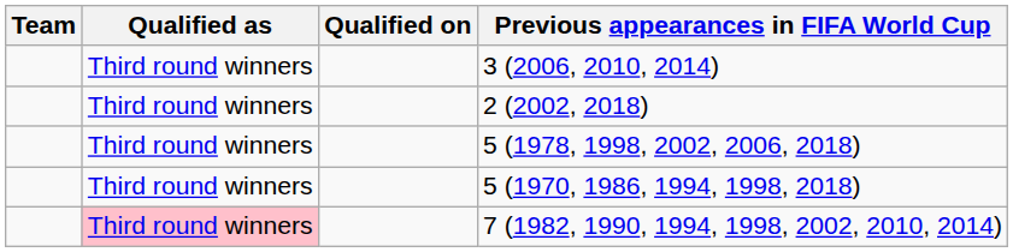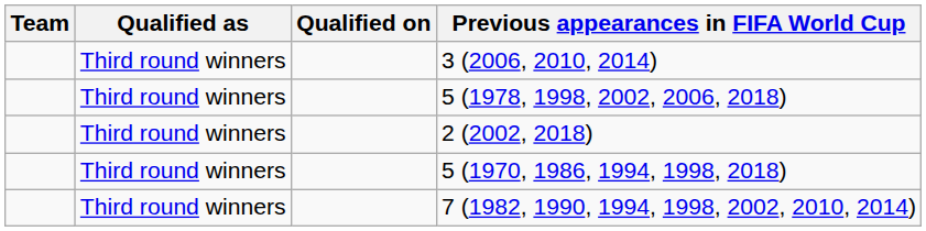 <table class="wikitable sortable">
 <tr>
 <th>Team</th>
 <th>Qualified as</th>
 <th>Qualified on</th>
 <th data-sort-type="number">Previous <a href='#'>appearances</a> in <a href='#'>FIFA World Cup</a></th>
 </tr>
 <tr>
 <td></td>
 <td><a href='#'>Third round</a> winners</td>
 <td></td>
 <td>3 (<a href='#'>2006</a>, <a href='#'>2010</a>, <a href='#'>2014</a>)</td>
 </tr>
 <tr>
 <td></td>
 <td><a href='#'>Third round</a> winners</td>
 <td></td>
-<td>2 (<a href='#'>2002</a>, <a href='#'>2018</a>)</td>
+<td>5 (<a href='#'>1978</a>, <a href='#'>1998</a>, <a href='#'>2002</a>, <a href='#'>2006</a>, <a href='#'>2018</a>)</td>
 </tr>
 <tr>
 <td></td>
 <td><a href='#'>Third round</a> winners</td>
 <td></td>
-<td>5 (<a href='#'>1978</a>, <a href='#'>1998</a>, <a href='#'>2002</a>, <a href='#'>2006</a>, <a href='#'>2018</a>)</td>
+<td>2 (<a href='#'>2002</a>, <a href='#'>2018</a>)</td>
 </tr>
 <tr>
 <td></td>
 <td><a href='#'>Third round</a> winners</td>
 <td></td>
 <td>5 (<a href='#'>1970</a>, <a href='#'>1986</a>, <a href='#'>1994</a>, <a href='#'>1998</a>, <a href='#'>2018</a>)</td>
 </tr>
 <tr>
 <td></td>
-<td style="background: pink;"><a href='#'>Third round</a> winners</td>
+<td><a href='#'>Third round</a> winners</td>
 <td></td>
 <td>7 (<a href='#'>1982</a>, <a href='#'>1990</a>, <a href='#'>1994</a>, <a href='#'>1998</a>, <a href='#'>2002</a>, <a href='#'>2010</a>, <a href='#'>2014</a>)</td>
 </tr>
 </table>
